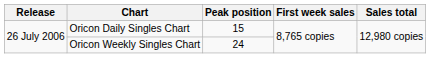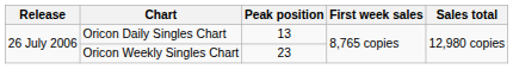 <table class="wikitable">
 <tr>
 <th>Release</th>
 <th>Chart</th>
 <th>Peak position</th>
 <th>First week sales</th>
 <th>Sales total</th>
 </tr>
 <tr>
 <td rowspan="2">26 July 2006</td>
 <td>Oricon Daily Singles Chart</td>
-<td align="center">15</td>
+<td align="center">13</td>
 <td rowspan="2">8,765 copies</td>
 <td rowspan="2">12,980 copies</td>
 </tr>
 <tr>
 <td>Oricon Weekly Singles Chart</td>
-<td align="center">24</td>
+<td align="center">23</td>
 </tr>
 </table>
